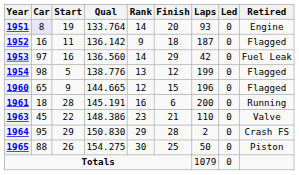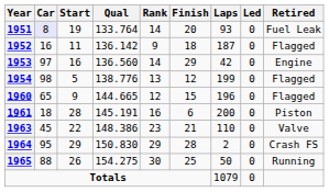 <table class="wikitable" style="text-align:center">
 <tr>
 <th>Year</th>
 <th>Car</th>
 <th>Start</th>
 <th>Qual</th>
 <th>Rank</th>
 <th>Finish</th>
 <th>Laps</th>
 <th>Led</th>
 <th>Retired</th>
 </tr>
 <tr>
 <th><a href='#'>1951</a></th>
 <td style="background: lavender;">8</td>
 <td>19</td>
 <td>133.764</td>
 <td>14</td>
 <td>20</td>
 <td>93</td>
 <td>0</td>
-<td>Engine</td>
+<td>Fuel Leak</td>
 </tr>
 <tr>
 <th><a href='#'>1952</a></th>
 <td>16</td>
 <td>11</td>
 <td>136.142</td>
 <td>9</td>
 <td>18</td>
 <td>187</td>
 <td>0</td>
 <td>Flagged</td>
 </tr>
 <tr>
 <th><a href='#'>1953</a></th>
 <td>97</td>
 <td>16</td>
 <td>136.560</td>
 <td>14</td>
 <td>29</td>
 <td>42</td>
 <td>0</td>
-<td>Fuel Leak</td>
+<td>Engine</td>
 </tr>
 <tr>
 <th><a href='#'>1954</a></th>
 <td>98</td>
 <td>5</td>
 <td>138.776</td>
 <td>13</td>
 <td>12</td>
 <td>199</td>
 <td>0</td>
 <td>Flagged</td>
 </tr>
 <tr>
 <th><a href='#'>1960</a></th>
 <td>65</td>
 <td>9</td>
 <td>144.665</td>
 <td>12</td>
 <td>15</td>
 <td>196</td>
 <td>0</td>
 <td>Flagged</td>
 </tr>
 <tr>
 <th><a href='#'>1961</a></th>
 <td>18</td>
 <td>28</td>
 <td>145.191</td>
 <td>16</td>
 <td>6</td>
 <td>200</td>
 <td>0</td>
-<td>Running</td>
+<td>Piston</td>
 </tr>
 <tr>
 <th><a href='#'>1963</a></th>
 <td>45</td>
 <td>22</td>
 <td>148.386</td>
 <td>23</td>
 <td>21</td>
 <td>110</td>
 <td>0</td>
 <td>Valve</td>
 </tr>
 <tr>
 <th><a href='#'>1964</a></th>
 <td>95</td>
 <td>29</td>
 <td>150.830</td>
 <td>29</td>
 <td>28</td>
 <td>2</td>
 <td>0</td>
 <td>Crash FS</td>
 </tr>
 <tr>
 <th><a href='#'>1965</a></th>
 <td>88</td>
 <td>26</td>
 <td>154.275</td>
 <td>30</td>
 <td>25</td>
 <td>50</td>
 <td>0</td>
-<td>Piston</td>
+<td>Running</td>
 </tr>
 <tr>
 <td colspan=6><strong>Totals</strong></td>
 <td>1079</td>
 <td>0</td>
 <td></td>
 </tr>
 </table>
